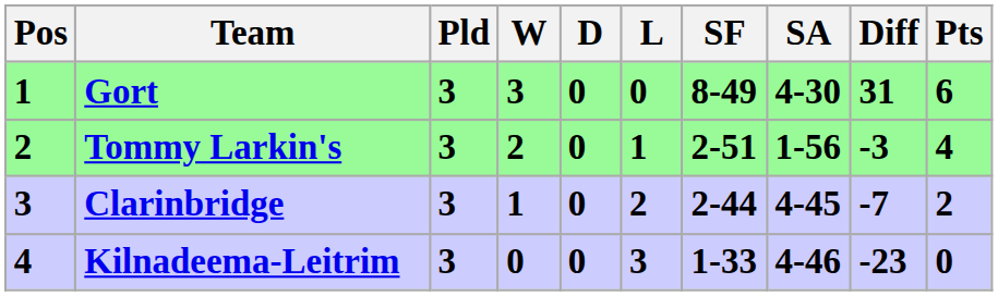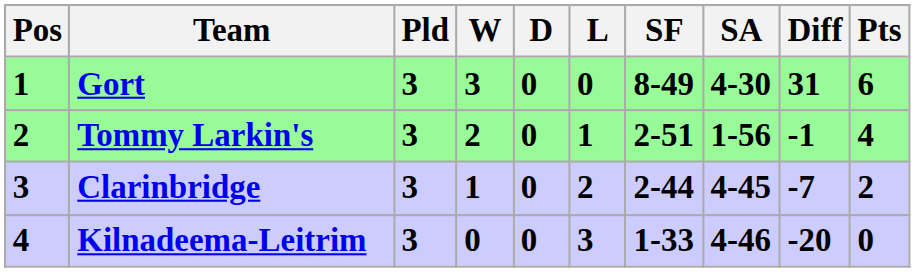 <table class="wikitable" style="text-align: centre;">
 <tr>
 <th width=20>Pos</th>
 <th width=150>Team</th>
 <th width=20>Pld</th>
 <th width=20>W</th>
 <th width=20>D</th>
 <th width=20>L</th>
 <th width=30>SF</th>
 <th width=30>SA</th>
 <th width=20>Diff</th>
 <th width=20>Pts</th>
 </tr>
 <tr style="background:#98FB98;">
 <td><strong>1</strong></td>
 <td align=left><strong> <a href='#'>Gort</a> </strong></td>
 <td><strong>3</strong></td>
 <td><strong>3</strong></td>
 <td><strong>0</strong></td>
 <td><strong>0</strong></td>
 <td><strong>8-49</strong></td>
 <td><strong>4-30</strong></td>
 <td><strong>31</strong></td>
 <td><strong>6</strong></td>
 </tr>
 <tr style="background:#98FB98;">
 <td><strong>2</strong></td>
 <td align=left><strong> <a href='#'>Tommy Larkin's</a> </strong></td>
 <td><strong>3</strong></td>
 <td><strong>2</strong></td>
 <td><strong>0</strong></td>
 <td><strong>1</strong></td>
 <td><strong>2-51</strong></td>
 <td><strong>1-56</strong></td>
-<td><strong>-3</strong></td>
+<td><strong>-1</strong></td>
 <td><strong>4</strong></td>
 </tr>
 <tr style="background:#CCCCFF;">
 <td><strong>3</strong></td>
 <td align=left><strong> <a href='#'>Clarinbridge</a> </strong></td>
 <td><strong>3</strong></td>
 <td><strong>1</strong></td>
 <td><strong>0</strong></td>
 <td><strong>2</strong></td>
 <td><strong>2-44</strong></td>
 <td><strong>4-45</strong></td>
 <td><strong>-7</strong></td>
 <td><strong>2</strong></td>
 </tr>
 <tr style="background:#CCCCFF;">
 <td><strong>4</strong></td>
 <td align=left><strong> <a href='#'>Kilnadeema-Leitrim</a> </strong></td>
 <td><strong>3</strong></td>
 <td><strong>0</strong></td>
 <td><strong>0</strong></td>
 <td><strong>3</strong></td>
 <td><strong>1-33</strong></td>
 <td><strong>4-46</strong></td>
-<td><strong>-23</strong></td>
+<td><strong>-20</strong></td>
 <td><strong>0</strong></td>
 </tr>
 </table>
